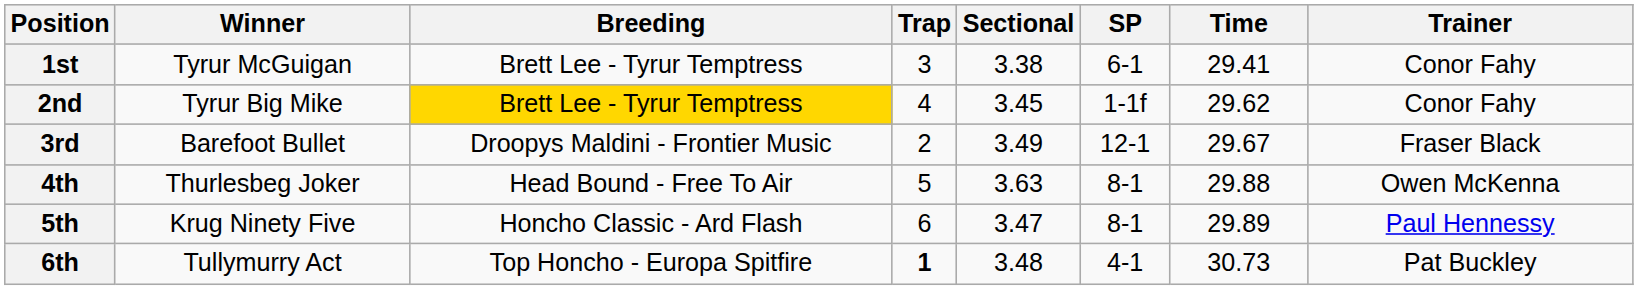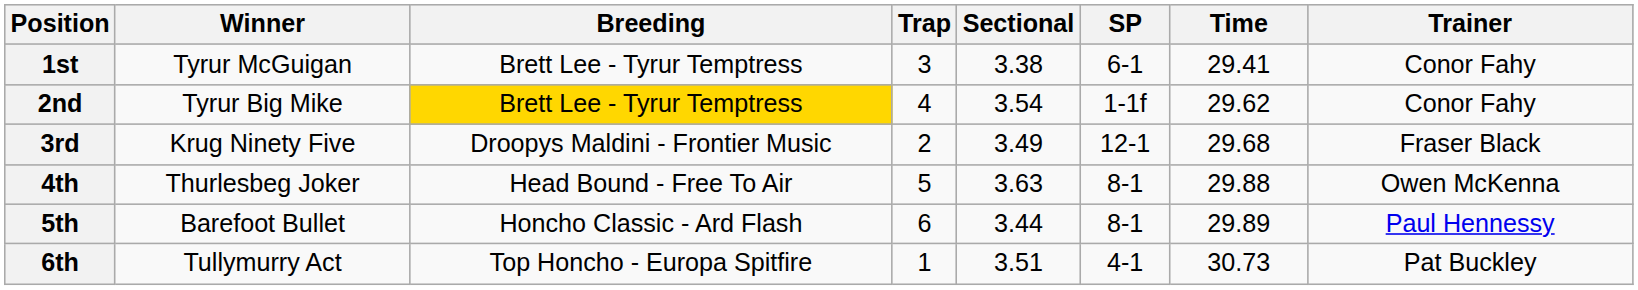 <table class="wikitable" style="text-align: center">
 <tr>
 <th width=30>Position</th>
 <th width=180>Winner</th>
 <th width=300>Breeding</th>
 <th width=30>Trap</th>
 <th width=50>Sectional</th>
 <th width=50>SP</th>
 <th width=80>Time</th>
 <th width=200>Trainer</th>
 </tr>
 <tr>
 <th>1st</th>
 <td>Tyrur McGuigan</td>
 <td>Brett Lee - Tyrur Temptress</td>
 <td>3</td>
 <td>3.38</td>
 <td>6-1</td>
 <td>29.41</td>
 <td>Conor Fahy</td>
 </tr>
 <tr>
 <th>2nd</th>
 <td>Tyrur Big Mike</td>
 <td style="background: gold;">Brett Lee - Tyrur Temptress</td>
 <td>4</td>
-<td>3.45</td>
+<td>3.54</td>
 <td>1-1f</td>
 <td>29.62</td>
 <td>Conor Fahy</td>
 </tr>
 <tr>
 <th>3rd</th>
-<td>Barefoot Bullet</td>
+<td>Krug Ninety Five</td>
 <td>Droopys Maldini - Frontier Music</td>
 <td>2</td>
 <td>3.49</td>
 <td>12-1</td>
-<td>29.67</td>
+<td>29.68</td>
 <td>Fraser Black</td>
 </tr>
 <tr>
 <th>4th</th>
 <td>Thurlesbeg Joker</td>
 <td>Head Bound - Free To Air</td>
 <td>5</td>
 <td>3.63</td>
 <td>8-1</td>
 <td>29.88</td>
 <td>Owen McKenna</td>
 </tr>
 <tr>
 <th>5th</th>
-<td>Krug Ninety Five</td>
+<td>Barefoot Bullet</td>
 <td>Honcho Classic - Ard Flash</td>
 <td>6</td>
-<td>3.47</td>
+<td>3.44</td>
 <td>8-1</td>
 <td>29.89</td>
 <td><a href='#'>Paul Hennessy</a></td>
 </tr>
 <tr>
 <th>6th</th>
 <td>Tullymurry Act</td>
 <td>Top Honcho - Europa Spitfire</td>
-<td><strong>1</strong></td>
-<td>3.48</td>
+<td>1</td>
+<td>3.51</td>
 <td>4-1</td>
 <td>30.73</td>
 <td>Pat Buckley</td>
 </tr>
 </table>
